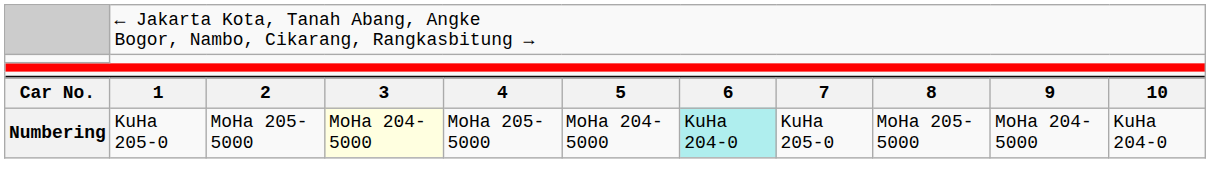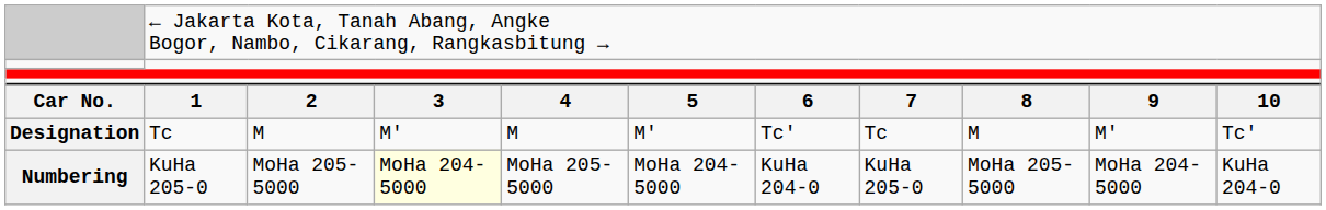 <table class="wikitable">
 <tr>
 <td style="background-color:#ccc;"> </td>
 <td colspan="10"><div>← Jakarta Kota, Tanah Abang, Angke</div><div>Bogor, Nambo, Cikarang, Rangkasbitung →</div></td>
 </tr>
 <tr style="line-height: 1px; background-color:  ##FF000;">
 <td></td>
 </tr>
 <tr style="line-height: 6px; background-color: #FF0000;">
 <td colspan="11" style="padding:0; border:0;"> </td>
 </tr>
 <tr style="line-height: 3px; background-color:  ##FF000;">
 <td colspan="11" style="padding:0; border:0;"> </td>
 </tr>
 <tr style="line-height: 1px; background-color: #0b0b0b ;">
 <td colspan="11" style="padding:0; border:0;"> </td>
 </tr>
 <tr>
 <th>Car No.</th>
 <th>1</th>
 <th>2</th>
 <th>3</th>
 <th>4</th>
 <th>5</th>
 <th>6</th>
 <th>7</th>
 <th>8</th>
 <th>9</th>
 <th>10</th>
 </tr>
 <tr>
+<th>Designation</th>
+<td>Tc</td>
+<td>M</td>
+<td>M'</td>
+<td>M</td>
+<td>M'</td>
+<td>Tc'</td>
+<td>Tc</td>
+<td>M</td>
+<td>M'</td>
+<td>Tc'</td>
+</tr>
+<tr>
 <th>Numbering</th>
 <td>KuHa 205-0</td>
 <td>MoHa 205-5000</td>
 <td style="background: lightyellow;">MoHa 204-5000</td>
 <td>MoHa 205-5000</td>
 <td>MoHa 204-5000</td>
-<td style="background: paleturquoise;">KuHa 204-0</td>
+<td>KuHa 204-0</td>
 <td>KuHa 205-0</td>
 <td>MoHa 205-5000</td>
 <td>MoHa 204-5000</td>
 <td>KuHa 204-0</td>
 </tr>
 </table>
